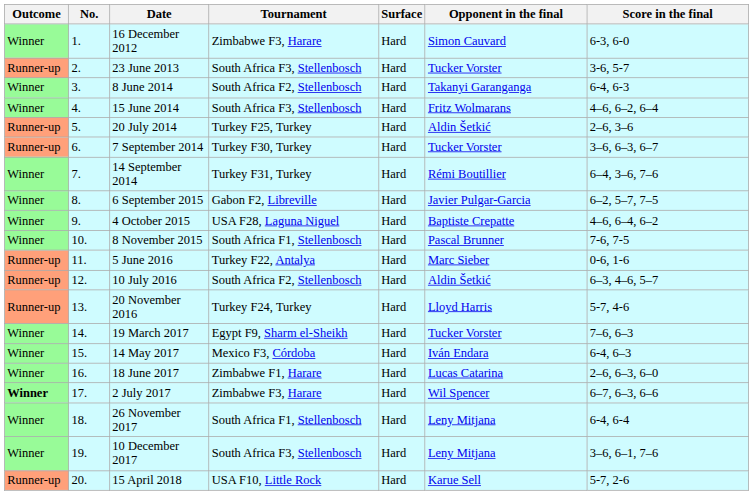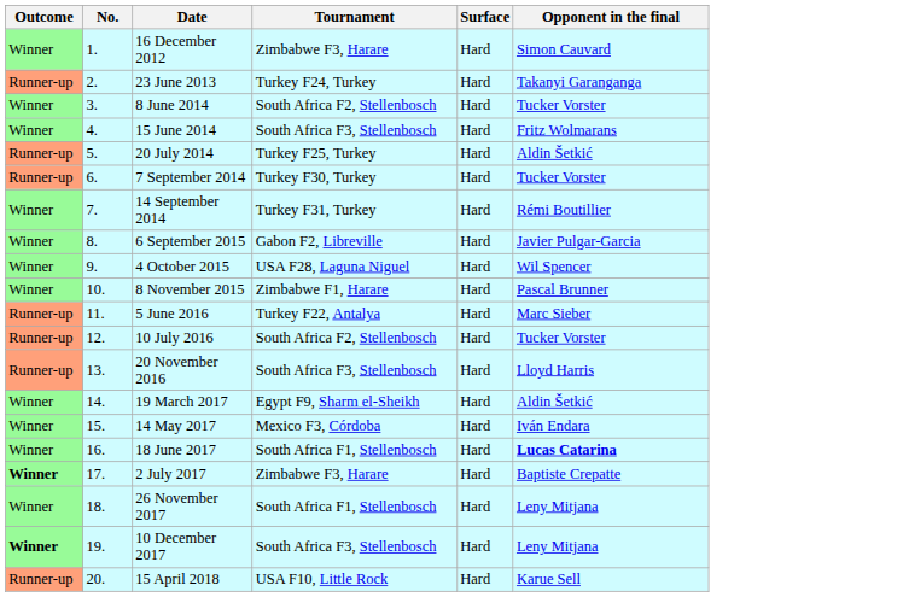 <table class="sortable wikitable" style=font-size:100%>
 <tr>
 <th width=75>Outcome</th>
 <th width=45>No.</th>
 <th width=120>Date</th>
 <th width=210>Tournament</th>
 <th width=50>Surface</th>
 <th width=200>Opponent in the final</th>
-<th width=200>Score in the final</th>
 </tr>
 <tr bgcolor=cffcff>
 <td bgcolor=98FB98>Winner</td>
 <td>1.</td>
 <td>16 December 2012</td>
 <td>Zimbabwe F3, <a href='#'>Harare</a></td>
 <td>Hard</td>
 <td> <a href='#'>Simon Cauvard</a></td>
-<td>6-3, 6-0</td>
 </tr>
 <tr bgcolor=cffcff>
 <td bgcolor=FFA07A>Runner-up</td>
 <td>2.</td>
 <td>23 June 2013</td>
-<td>South Africa F3, <a href='#'>Stellenbosch</a></td>
+<td>Turkey F24, Turkey</td>
 <td>Hard</td>
-<td> <a href='#'>Tucker Vorster</a></td>
-<td>3-6, 5-7</td>
+<td> <a href='#'>Takanyi Garanganga</a></td>
 </tr>
 <tr bgcolor=cffcff>
 <td bgcolor=98FB98>Winner</td>
 <td>3.</td>
 <td>8 June 2014</td>
 <td>South Africa F2, <a href='#'>Stellenbosch</a></td>
 <td>Hard</td>
-<td> <a href='#'>Takanyi Garanganga</a></td>
-<td>6-4, 6-3</td>
+<td> <a href='#'>Tucker Vorster</a></td>
 </tr>
 <tr bgcolor=cffcff>
 <td bgcolor=98FB98>Winner</td>
 <td>4.</td>
 <td>15 June 2014</td>
 <td>South Africa F3, <a href='#'>Stellenbosch</a></td>
 <td>Hard</td>
 <td> <a href='#'>Fritz Wolmarans</a></td>
-<td>4–6, 6–2, 6–4</td>
 </tr>
 <tr bgcolor=cffcff>
 <td bgcolor=FFA07A>Runner-up</td>
 <td>5.</td>
 <td>20 July 2014</td>
 <td>Turkey F25, Turkey</td>
 <td>Hard</td>
 <td> <a href='#'>Aldin Šetkić</a></td>
-<td>2–6, 3–6</td>
 </tr>
 <tr bgcolor=cffcff>
 <td bgcolor=FFA07A>Runner-up</td>
 <td>6.</td>
 <td>7 September 2014</td>
 <td>Turkey F30, Turkey</td>
 <td>Hard</td>
 <td> <a href='#'>Tucker Vorster</a></td>
-<td>3–6, 6–3, 6–7</td>
 </tr>
 <tr bgcolor=cffcff>
 <td bgcolor=98FB98>Winner</td>
 <td>7.</td>
 <td>14 September 2014</td>
 <td>Turkey F31, Turkey</td>
 <td>Hard</td>
 <td> <a href='#'>Rémi Boutillier</a></td>
-<td>6–4, 3–6, 7–6</td>
 </tr>
 <tr bgcolor=cffcff>
 <td bgcolor=98FB98>Winner</td>
 <td>8.</td>
 <td>6 September 2015</td>
 <td>Gabon F2, <a href='#'>Libreville</a></td>
 <td>Hard</td>
 <td> <a href='#'>Javier Pulgar-Garcia</a></td>
-<td>6–2, 5–7, 7–5</td>
 </tr>
 <tr bgcolor=cffcff>
 <td bgcolor=98FB98>Winner</td>
 <td>9.</td>
 <td>4 October 2015</td>
 <td>USA F28, <a href='#'>Laguna Niguel</a></td>
 <td>Hard</td>
-<td> <a href='#'>Baptiste Crepatte</a></td>
-<td>4–6, 6–4, 6–2</td>
+<td> <a href='#'>Wil Spencer</a></td>
 </tr>
 <tr bgcolor=cffcff>
 <td bgcolor=98FB98>Winner</td>
 <td>10.</td>
 <td>8 November 2015</td>
-<td>South Africa F1, <a href='#'>Stellenbosch</a></td>
+<td>Zimbabwe F1, <a href='#'>Harare</a></td>
 <td>Hard</td>
 <td> <a href='#'>Pascal Brunner</a></td>
-<td>7-6, 7-5</td>
 </tr>
 <tr bgcolor=cffcff>
 <td bgcolor=FFA07A>Runner-up</td>
 <td>11.</td>
 <td>5 June 2016</td>
 <td>Turkey F22, <a href='#'>Antalya</a></td>
 <td>Hard</td>
 <td> <a href='#'>Marc Sieber</a></td>
-<td>0-6, 1-6</td>
 </tr>
 <tr bgcolor=cffcff>
 <td bgcolor=FFA07A>Runner-up</td>
 <td>12.</td>
 <td>10 July 2016</td>
 <td>South Africa F2, <a href='#'>Stellenbosch</a></td>
 <td>Hard</td>
-<td> <a href='#'>Aldin Šetkić</a></td>
-<td>6–3, 4–6, 5–7</td>
+<td> <a href='#'>Tucker Vorster</a></td>
 </tr>
 <tr bgcolor=cffcff>
 <td bgcolor=FFA07A>Runner-up</td>
 <td>13.</td>
 <td>20 November 2016</td>
-<td>Turkey F24, Turkey</td>
+<td>South Africa F3, <a href='#'>Stellenbosch</a></td>
 <td>Hard</td>
 <td> <a href='#'>Lloyd Harris</a></td>
-<td>5-7, 4-6</td>
 </tr>
 <tr bgcolor=cffcff>
 <td bgcolor=98FB98>Winner</td>
 <td>14.</td>
 <td>19 March 2017</td>
 <td>Egypt F9, <a href='#'>Sharm el-Sheikh</a></td>
 <td>Hard</td>
-<td> <a href='#'>Tucker Vorster</a></td>
-<td>7–6, 6–3</td>
+<td> <a href='#'>Aldin Šetkić</a></td>
 </tr>
 <tr bgcolor=cffcff>
 <td bgcolor=98FB98>Winner</td>
 <td>15.</td>
 <td>14 May 2017</td>
 <td>Mexico F3, <a href='#'>Córdoba</a></td>
 <td>Hard</td>
 <td> <a href='#'>Iván Endara</a></td>
-<td>6-4, 6–3</td>
 </tr>
 <tr bgcolor=cffcff>
 <td bgcolor=98FB98>Winner</td>
 <td>16.</td>
 <td>18 June 2017</td>
-<td>Zimbabwe F1, <a href='#'>Harare</a></td>
+<td>South Africa F1, <a href='#'>Stellenbosch</a></td>
 <td>Hard</td>
-<td> <a href='#'>Lucas Catarina</a></td>
-<td>2–6, 6–3, 6–0</td>
+<td><strong> <a href='#'>Lucas Catarina</a></strong></td>
 </tr>
 <tr bgcolor=cffcff>
 <td bgcolor=98FB98><strong>Winner</strong></td>
 <td>17.</td>
 <td>2 July 2017</td>
 <td>Zimbabwe F3, <a href='#'>Harare</a></td>
 <td>Hard</td>
-<td> <a href='#'>Wil Spencer</a></td>
-<td>6–7, 6–3, 6–6</td>
+<td> <a href='#'>Baptiste Crepatte</a></td>
 </tr>
 <tr bgcolor=cffcff>
 <td bgcolor=98FB98>Winner</td>
 <td>18.</td>
 <td>26 November 2017</td>
 <td>South Africa F1, <a href='#'>Stellenbosch</a></td>
 <td>Hard</td>
 <td> <a href='#'>Leny Mitjana</a></td>
-<td>6-4, 6-4</td>
 </tr>
 <tr bgcolor=cffcff>
-<td bgcolor=98FB98>Winner</td>
+<td bgcolor=98FB98><strong>Winner</strong></td>
 <td>19.</td>
 <td>10 December 2017</td>
 <td>South Africa F3, <a href='#'>Stellenbosch</a></td>
 <td>Hard</td>
 <td> <a href='#'>Leny Mitjana</a></td>
-<td>3–6, 6–1, 7–6</td>
 </tr>
 <tr bgcolor=cffcff>
 <td bgcolor=FFA07A>Runner-up</td>
 <td>20.</td>
 <td>15 April 2018</td>
 <td>USA F10, <a href='#'>Little Rock</a></td>
 <td>Hard</td>
 <td> <a href='#'>Karue Sell</a></td>
-<td>5-7, 2-6</td>
 </tr>
 </table>
